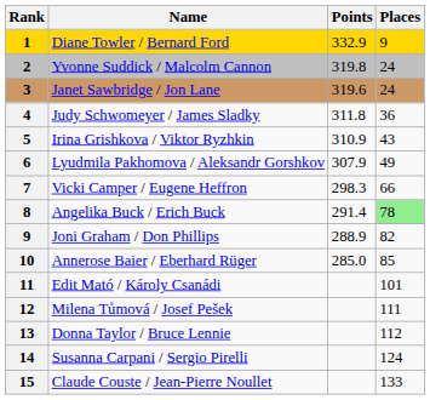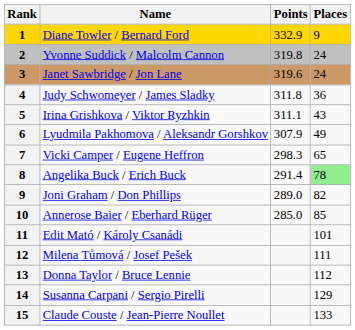 <table class="wikitable">
 <tr>
 <th>Rank</th>
 <th>Name</th>
 <th>Points</th>
 <th>Places</th>
 </tr>
 <tr bgcolor=gold>
 <td align=center><strong>1</strong></td>
 <td> <a href='#'>Diane Towler</a> / <a href='#'>Bernard Ford</a></td>
 <td>332.9</td>
 <td>9</td>
 </tr>
 <tr bgcolor=silver>
 <td align=center><strong>2</strong></td>
 <td> <a href='#'>Yvonne Suddick</a> / <a href='#'>Malcolm Cannon</a></td>
 <td>319.8</td>
 <td>24</td>
 </tr>
 <tr bgcolor=cc9966>
 <td align=center><strong>3</strong></td>
 <td> <a href='#'>Janet Sawbridge</a> / <a href='#'>Jon Lane</a></td>
 <td>319.6</td>
 <td>24</td>
 </tr>
 <tr>
 <th>4</th>
 <td> <a href='#'>Judy Schwomeyer</a> / <a href='#'>James Sladky</a></td>
 <td>311.8</td>
 <td>36</td>
 </tr>
 <tr>
 <th>5</th>
 <td> <a href='#'>Irina Grishkova</a> / <a href='#'>Viktor Ryzhkin</a></td>
-<td>310.9</td>
+<td>311.1</td>
 <td>43</td>
 </tr>
 <tr>
 <th>6</th>
 <td> <a href='#'>Lyudmila Pakhomova</a> / <a href='#'>Aleksandr Gorshkov</a></td>
 <td>307.9</td>
 <td>49</td>
 </tr>
 <tr>
 <th>7</th>
 <td> <a href='#'>Vicki Camper</a> / <a href='#'>Eugene Heffron</a></td>
 <td>298.3</td>
-<td>66</td>
+<td>65</td>
 </tr>
 <tr>
 <th>8</th>
 <td> <a href='#'>Angelika Buck</a> / <a href='#'>Erich Buck</a></td>
 <td>291.4</td>
 <td style="background: lightgreen;">78</td>
 </tr>
 <tr>
 <th>9</th>
 <td> <a href='#'>Joni Graham</a> / <a href='#'>Don Phillips</a></td>
-<td>288.9</td>
+<td>289.0</td>
 <td>82</td>
 </tr>
 <tr>
 <th>10</th>
 <td> <a href='#'>Annerose Baier</a> / <a href='#'>Eberhard Rüger</a></td>
 <td>285.0</td>
 <td>85</td>
 </tr>
 <tr>
 <th>11</th>
 <td> <a href='#'>Edit Mató</a> / <a href='#'>Károly Csanádi</a></td>
 <td></td>
 <td>101</td>
 </tr>
 <tr>
 <th>12</th>
 <td> <a href='#'>Milena Tůmová</a> / <a href='#'>Josef Pešek</a></td>
 <td></td>
 <td>111</td>
 </tr>
 <tr>
 <th>13</th>
 <td> <a href='#'>Donna Taylor</a> / <a href='#'>Bruce Lennie</a></td>
 <td></td>
 <td>112</td>
 </tr>
 <tr>
 <th>14</th>
 <td> <a href='#'>Susanna Carpani</a> / <a href='#'>Sergio Pirelli</a></td>
 <td></td>
-<td>124</td>
+<td>129</td>
 </tr>
 <tr>
 <th>15</th>
 <td> <a href='#'>Claude Couste</a> / <a href='#'>Jean-Pierre Noullet</a></td>
 <td></td>
 <td>133</td>
 </tr>
 </table>
